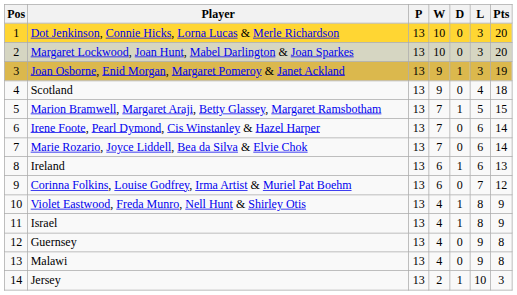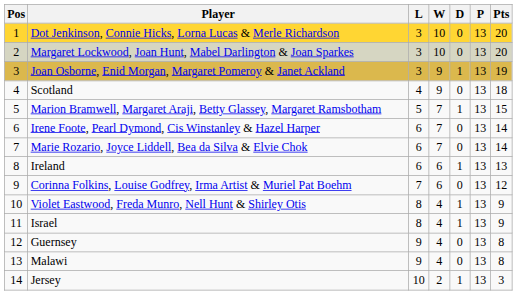 <table class="wikitable" style="font-size: 100%">
 <tr>
 <th width=20>Pos</th>
 <th width=500>Player</th>
-<th width=20>P</th>
+<th width=20>L</th>
 <th width=20>W</th>
 <th width=20>D</th>
-<th width=20>L</th>
+<th width=20>P</th>
 <th width=20>Pts</th>
 </tr>
 <tr align=center style="background: #FFD633;">
 <td>1</td>
 <td align="left"> <a href='#'>Dot Jenkinson</a>, <a href='#'>Connie Hicks</a>, <a href='#'>Lorna Lucas</a> & <a href='#'>Merle Richardson</a></td>
-<td>13</td>
+<td>3</td>
 <td>10</td>
 <td>0</td>
-<td>3</td>
+<td>13</td>
 <td>20</td>
 </tr>
 <tr align=center style="background: #D6D6C2;">
 <td>2</td>
 <td align="left"> <a href='#'>Margaret Lockwood</a>, <a href='#'>Joan Hunt</a>, <a href='#'>Mabel Darlington</a> & <a href='#'>Joan Sparkes</a></td>
-<td>13</td>
+<td>3</td>
 <td>10</td>
 <td>0</td>
-<td>3</td>
+<td>13</td>
 <td>20</td>
 </tr>
 <tr align=center style="background: #DBB84D;">
 <td>3</td>
 <td align="left"> <a href='#'>Joan Osborne</a>, <a href='#'>Enid Morgan</a>, <a href='#'>Margaret Pomeroy</a> & <a href='#'>Janet Ackland</a></td>
-<td>13</td>
+<td>3</td>
 <td>9</td>
 <td>1</td>
-<td>3</td>
+<td>13</td>
 <td>19</td>
 </tr>
 <tr align=center>
 <td>4</td>
 <td align="left"> Scotland</td>
-<td>13</td>
+<td>4</td>
 <td>9</td>
 <td>0</td>
-<td>4</td>
+<td>13</td>
 <td>18</td>
 </tr>
 <tr align=center>
 <td>5</td>
 <td align="left"> <a href='#'>Marion Bramwell</a>, <a href='#'>Margaret Araji</a>, <a href='#'>Betty Glassey</a>, <a href='#'>Margaret Ramsbotham</a></td>
-<td>13</td>
+<td>5</td>
 <td>7</td>
 <td>1</td>
-<td>5</td>
+<td>13</td>
 <td>15</td>
 </tr>
 <tr align=center>
 <td>6</td>
 <td align="left"> <a href='#'>Irene Foote</a>, <a href='#'>Pearl Dymond</a>, <a href='#'>Cis Winstanley</a> & <a href='#'>Hazel Harper</a></td>
-<td>13</td>
+<td>6</td>
 <td>7</td>
 <td>0</td>
-<td>6</td>
+<td>13</td>
 <td>14</td>
 </tr>
 <tr align=center>
 <td>7</td>
 <td align="left"> <a href='#'>Marie Rozario</a>, <a href='#'>Joyce Liddell</a>, <a href='#'>Bea da Silva</a> & <a href='#'>Elvie Chok</a></td>
-<td>13</td>
+<td>6</td>
 <td>7</td>
 <td>0</td>
-<td>6</td>
+<td>13</td>
 <td>14</td>
 </tr>
 <tr align=center>
 <td>8</td>
 <td align="left"> Ireland</td>
-<td>13</td>
+<td>6</td>
 <td>6</td>
 <td>1</td>
-<td>6</td>
+<td>13</td>
 <td>13</td>
 </tr>
 <tr align=center>
 <td>9</td>
 <td align="left"> <a href='#'>Corinna Folkins</a>, <a href='#'>Louise Godfrey</a>, <a href='#'>Irma Artist</a> & <a href='#'>Muriel Pat Boehm</a></td>
-<td>13</td>
+<td>7</td>
 <td>6</td>
 <td>0</td>
-<td>7</td>
+<td>13</td>
 <td>12</td>
 </tr>
 <tr align=center>
 <td>10</td>
 <td align="left"> <a href='#'>Violet Eastwood</a>, <a href='#'>Freda Munro</a>, <a href='#'>Nell Hunt</a> & <a href='#'>Shirley Otis</a></td>
-<td>13</td>
+<td>8</td>
 <td>4</td>
 <td>1</td>
-<td>8</td>
+<td>13</td>
 <td>9</td>
 </tr>
 <tr align=center>
 <td>11</td>
 <td align="left"> Israel</td>
-<td>13</td>
+<td>8</td>
 <td>4</td>
 <td>1</td>
-<td>8</td>
+<td>13</td>
 <td>9</td>
 </tr>
 <tr align=center>
 <td>12</td>
 <td align="left"> Guernsey</td>
-<td>13</td>
+<td>9</td>
 <td>4</td>
 <td>0</td>
-<td>9</td>
+<td>13</td>
 <td>8</td>
 </tr>
 <tr align=center>
 <td>13</td>
 <td align="left"> Malawi</td>
-<td>13</td>
+<td>9</td>
 <td>4</td>
 <td>0</td>
-<td>9</td>
+<td>13</td>
 <td>8</td>
 </tr>
 <tr align=center>
 <td>14</td>
 <td align="left"> Jersey</td>
-<td>13</td>
+<td>10</td>
 <td>2</td>
 <td>1</td>
-<td>10</td>
+<td>13</td>
 <td>3</td>
 </tr>
 </table>
